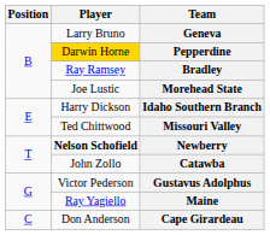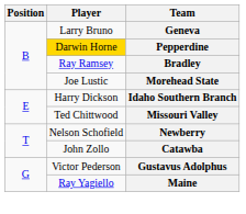 <table class="wikitable">
 <tr>
 <th>Position</th>
 <th>Player</th>
 <th>Team</th>
 </tr>
 <tr style="text-align:center;">
 <td rowspan="4"><a href='#'>B</a></td>
 <td>Larry Bruno</td>
 <th Style = >Geneva</th>
 </tr>
 <tr style="text-align:center;">
 <td style="background: gold;">Darwin Horne</td>
 <th Style = >Pepperdine</th>
 </tr>
 <tr style="text-align:center;">
 <td><a href='#'>Ray Ramsey</a></td>
 <th Style = >Bradley</th>
 </tr>
 <tr style="text-align:center;">
 <td>Joe Lustic</td>
 <th Style = >Morehead State</th>
 </tr>
 <tr style="text-align:center;">
 <td rowspan="2"><a href='#'>E</a></td>
 <td>Harry Dickson</td>
 <th Style = >Idaho Southern Branch</th>
 </tr>
 <tr style="text-align:center;">
 <td>Ted Chittwood</td>
 <th Style = >Missouri Valley</th>
 </tr>
 <tr style="text-align:center;">
 <td rowspan="2"><a href='#'>T</a></td>
-<td><strong>Nelson Schofield</strong></td>
+<td>Nelson Schofield</td>
 <th Style = >Newberry</th>
 </tr>
 <tr style="text-align:center;">
 <td>John Zollo</td>
 <th Style = >Catawba</th>
 </tr>
 <tr style="text-align:center;">
 <td rowspan="2"><a href='#'>G</a></td>
 <td>Victor Pederson</td>
 <th Style = >Gustavus Adolphus</th>
 </tr>
 <tr style="text-align:center;">
 <td><a href='#'>Ray Yagiello</a></td>
 <th Style = >Maine</th>
 </tr>
-<tr style="text-align:center;">
-<td><a href='#'>C</a></td>
-<td>Don Anderson</td>
-<th Style = >Cape Girardeau</th>
-</tr>
 </table>
